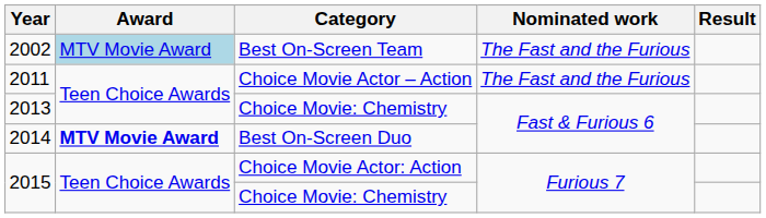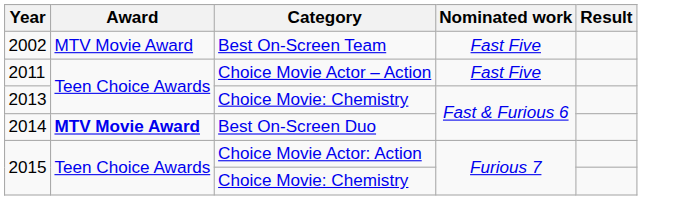 <table class="wikitable">
 <tr>
 <th>Year</th>
 <th>Award</th>
 <th>Category</th>
 <th>Nominated work</th>
 <th>Result</th>
 </tr>
 <tr>
 <td>2002</td>
-<td style="background: lightblue;"><a href='#'>MTV Movie Award</a></td>
+<td><a href='#'>MTV Movie Award</a></td>
 <td><a href='#'>Best On-Screen Team</a></td>
-<td style="text-align: center;"><em><a href='#'>The Fast and the Furious</a></em></td>
+<td style="text-align: center;"><em><a href='#'>Fast Five</a></em></td>
 <td></td>
 </tr>
 <tr>
 <td>2011</td>
 <td rowspan=2><a href='#'>Teen Choice Awards</a></td>
 <td><a href='#'>Choice Movie Actor – Action</a></td>
-<td style="text-align: center;"><em><a href='#'>The Fast and the Furious</a></em></td>
+<td style="text-align: center;"><em><a href='#'>Fast Five</a></em></td>
 <td></td>
 </tr>
 <tr>
 <td>2013</td>
 <td><a href='#'>Choice Movie: Chemistry</a></td>
 <td rowspan=2 style="text-align: center;"><em><a href='#'>Fast & Furious 6</a></em></td>
 <td></td>
 </tr>
 <tr>
 <td>2014</td>
 <td><strong><a href='#'>MTV Movie Award</a></strong></td>
 <td><a href='#'>Best On-Screen Duo</a></td>
 <td></td>
 </tr>
 <tr>
 <td rowspan=2>2015</td>
 <td rowspan=2><a href='#'>Teen Choice Awards</a></td>
 <td><a href='#'>Choice Movie Actor: Action</a></td>
 <td rowspan=2 style="text-align: center;"><em><a href='#'>Furious 7</a></em> </td>
 <td></td>
 </tr>
 <tr>
 <td><a href='#'>Choice Movie: Chemistry</a></td>
 <td></td>
 </tr>
 </table>
